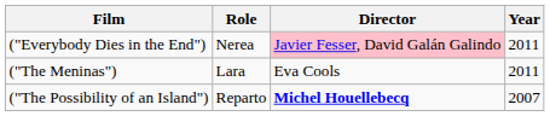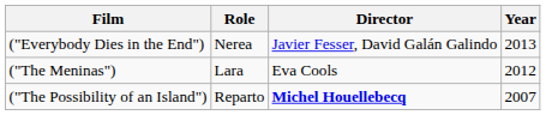 <table class="wikitable" style="font-size: 95%;">
 <tr>
 <th>Film</th>
 <th>Role</th>
 <th>Director</th>
 <th>Year</th>
 </tr>
 <tr>
 <td><strong></strong> ("Everybody Dies in the End")</td>
 <td>Nerea</td>
-<td style="background: pink;"><a href='#'>Javier Fesser</a>, David Galán Galindo</td>
-<td>2011</td>
+<td><a href='#'>Javier Fesser</a>, David Galán Galindo</td>
+<td>2013</td>
 </tr>
 <tr>
 <td><strong></strong> ("The Meninas")</td>
 <td>Lara</td>
 <td>Eva Cools</td>
-<td>2011</td>
+<td>2012</td>
 </tr>
 <tr>
 <td><strong></strong> ("The Possibility of an Island")</td>
 <td>Reparto</td>
 <td><strong><a href='#'>Michel Houellebecq</a></strong></td>
 <td>2007</td>
 </tr>
 </table>
